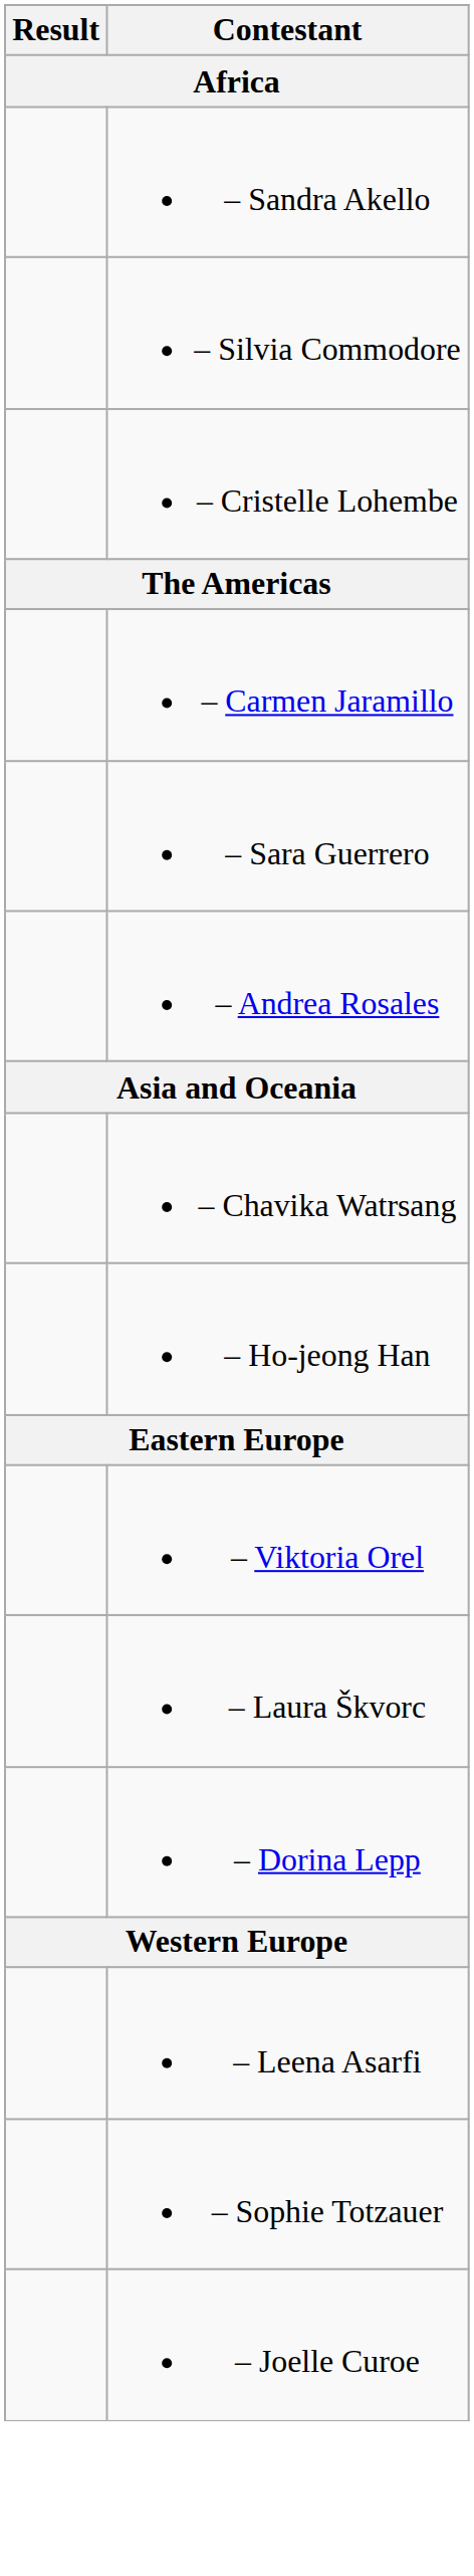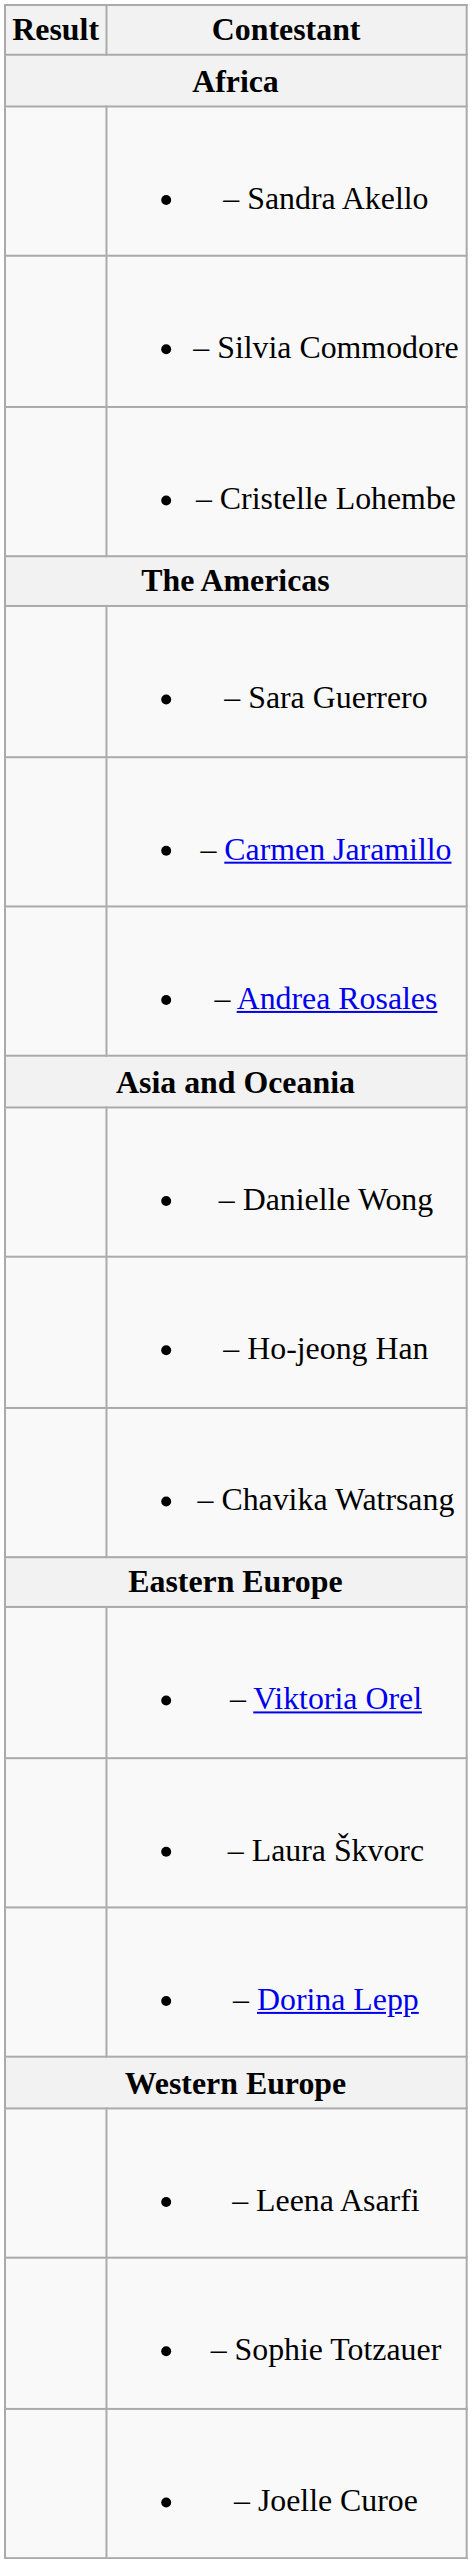 <table class="wikitable" style="text-align:center;">
 <tr>
 <th>Result</th>
 <th>Contestant</th>
 </tr>
 <tr>
 <th colspan=2>Africa</th>
 </tr>
 <tr>
 <td></td>
 <td><br><ul><li> – Sandra Akello</li></ul></td>
 </tr>
 <tr>
 <td></td>
 <td><br><ul><li> – Silvia Commodore</li></ul></td>
 </tr>
 <tr>
 <td></td>
 <td><br><ul><li> – Cristelle Lohembe</li></ul></td>
 </tr>
 <tr>
 <th colspan=2>The Americas</th>
 </tr>
 <tr>
 <td></td>
-<td><br><ul><li> – <a href='#'>Carmen Jaramillo</a></li></ul></td>
+<td><br><ul><li> – Sara Guerrero</li></ul></td>
 </tr>
 <tr>
 <td></td>
-<td><br><ul><li> – Sara Guerrero</li></ul></td>
+<td><br><ul><li> – <a href='#'>Carmen Jaramillo</a></li></ul></td>
 </tr>
 <tr>
 <td></td>
 <td><br><ul><li> – <a href='#'>Andrea Rosales</a></li></ul></td>
 </tr>
 <tr>
 <th colspan=2>Asia and Oceania</th>
 </tr>
 <tr>
 <td></td>
-<td><br><ul><li> – Chavika Watrsang</li></ul></td>
+<td><br><ul><li> – Danielle Wong</li></ul></td>
 </tr>
 <tr>
 <td></td>
 <td><br><ul><li> – Ho-jeong Han</li></ul></td>
+</tr>
+<tr>
+<td></td>
+<td><br><ul><li> – Chavika Watrsang</li></ul></td>
 </tr>
 <tr>
 <th colspan=2>Eastern Europe</th>
 </tr>
 <tr>
 <td></td>
 <td><br><ul><li> – <a href='#'>Viktoria Orel</a></li></ul></td>
 </tr>
 <tr>
 <td></td>
 <td><br><ul><li> – Laura Škvorc</li></ul></td>
 </tr>
 <tr>
 <td></td>
 <td><br><ul><li> – <a href='#'>Dorina Lepp</a></li></ul></td>
 </tr>
 <tr>
 <th colspan=2>Western Europe</th>
 </tr>
 <tr>
 <td></td>
 <td><br><ul><li> – Leena Asarfi</li></ul></td>
 </tr>
 <tr>
 <td></td>
 <td><br><ul><li> – Sophie Totzauer</li></ul></td>
 </tr>
 <tr>
 <td></td>
 <td><br><ul><li> – Joelle Curoe</li></ul></td>
 </tr>
 </table>
